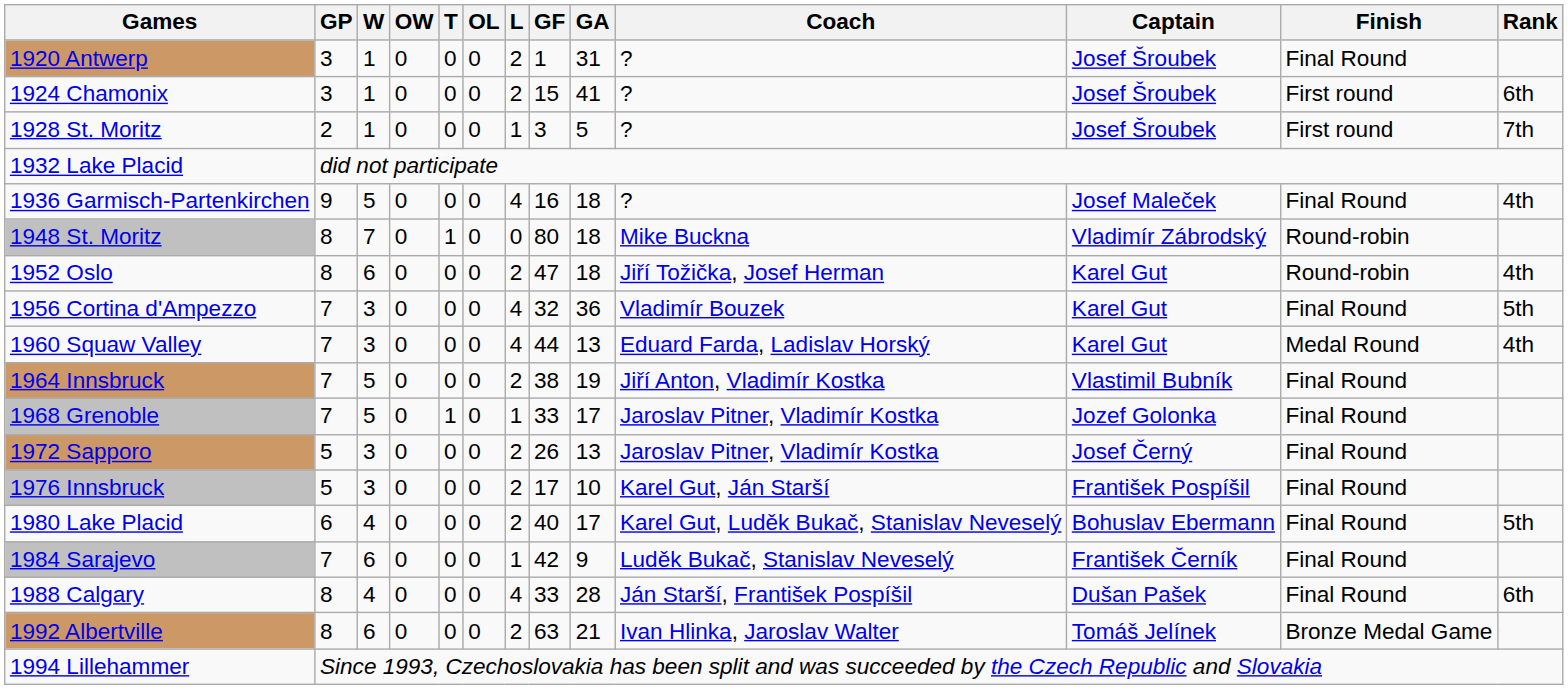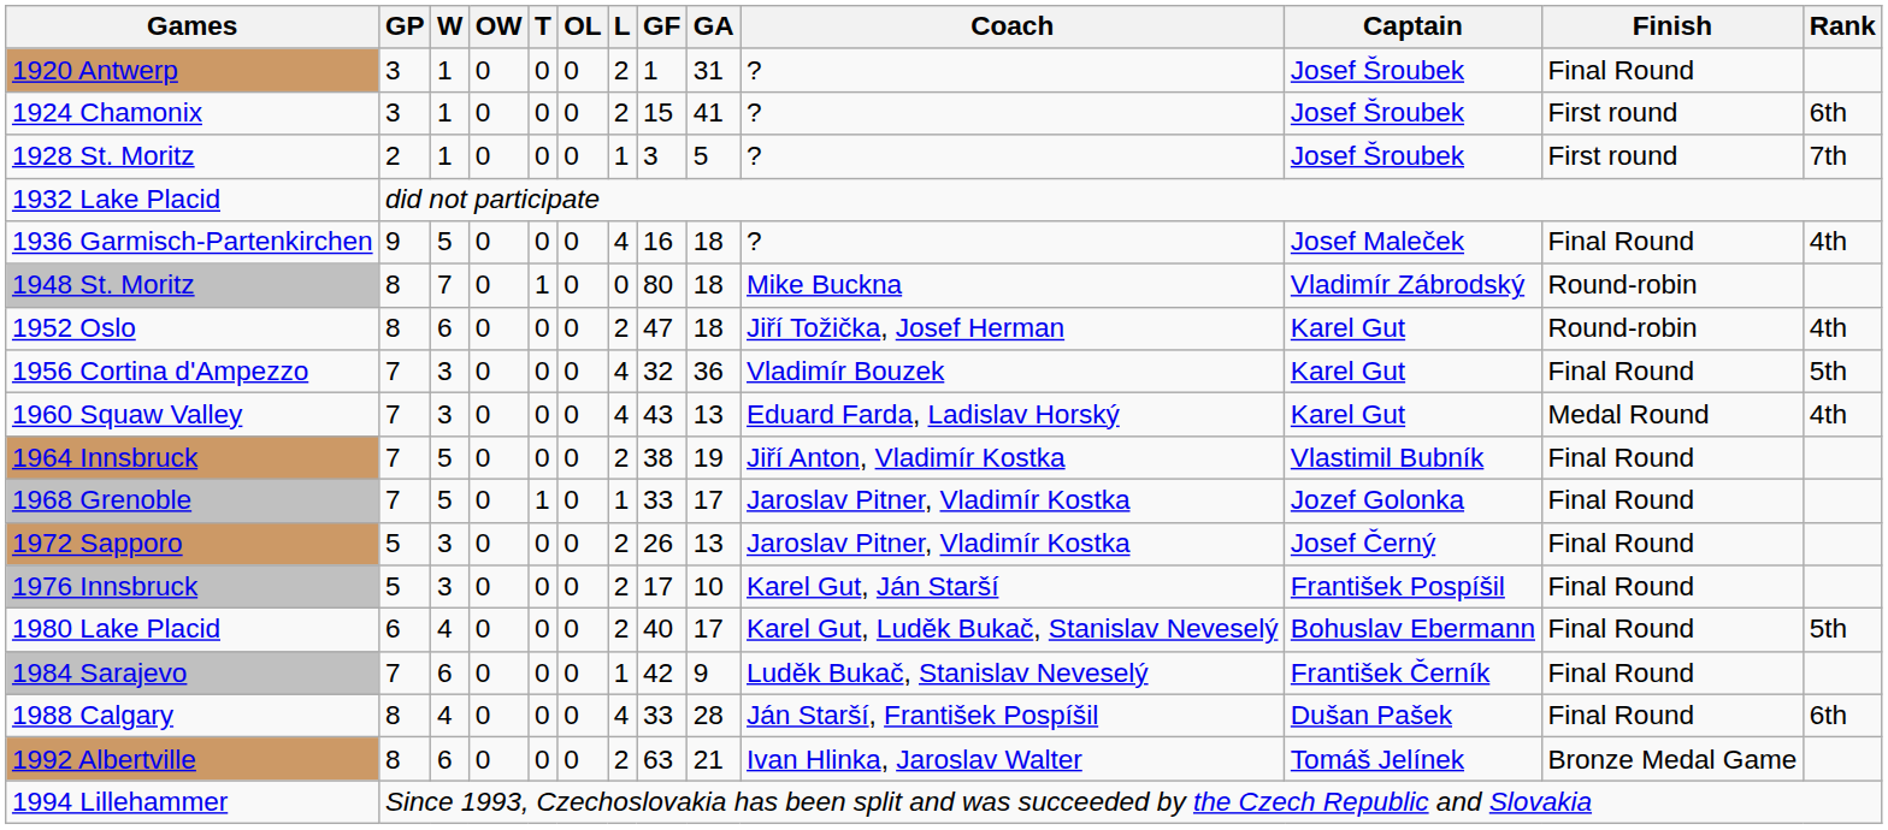 <table class="wikitable sortable">
 <tr>
 <th>Games</th>
 <th>GP</th>
 <th>W</th>
 <th>OW</th>
 <th>T</th>
 <th>OL</th>
 <th>L</th>
 <th>GF</th>
 <th>GA</th>
 <th>Coach</th>
 <th>Captain</th>
 <th>Finish</th>
 <th>Rank</th>
 </tr>
 <tr>
 <td style="background:#c96;"> <a href='#'>1920 Antwerp</a></td>
 <td>3</td>
 <td>1</td>
 <td>0</td>
 <td>0</td>
 <td>0</td>
 <td>2</td>
 <td>1</td>
 <td>31</td>
 <td>?</td>
 <td><a href='#'>Josef Šroubek</a></td>
 <td>Final Round</td>
 <td></td>
 </tr>
 <tr>
 <td> <a href='#'>1924 Chamonix</a></td>
 <td>3</td>
 <td>1</td>
 <td>0</td>
 <td>0</td>
 <td>0</td>
 <td>2</td>
 <td>15</td>
 <td>41</td>
 <td>?</td>
 <td><a href='#'>Josef Šroubek</a></td>
 <td>First round</td>
 <td>6th</td>
 </tr>
 <tr>
 <td> <a href='#'>1928 St. Moritz</a></td>
 <td>2</td>
 <td>1</td>
 <td>0</td>
 <td>0</td>
 <td>0</td>
 <td>1</td>
 <td>3</td>
 <td>5</td>
 <td>?</td>
 <td><a href='#'>Josef Šroubek</a></td>
 <td>First round</td>
 <td>7th</td>
 </tr>
 <tr>
 <td> <a href='#'>1932 Lake Placid</a></td>
 <td colspan=13><em>did not participate</em></td>
 </tr>
 <tr>
 <td> <a href='#'>1936 Garmisch-Partenkirchen</a></td>
 <td>9</td>
 <td>5</td>
 <td>0</td>
 <td>0</td>
 <td>0</td>
 <td>4</td>
 <td>16</td>
 <td>18</td>
 <td>?</td>
 <td><a href='#'>Josef Maleček</a></td>
 <td>Final Round</td>
 <td>4th</td>
 </tr>
 <tr>
 <td style="background:silver;"> <a href='#'>1948 St. Moritz</a></td>
 <td>8</td>
 <td>7</td>
 <td>0</td>
 <td>1</td>
 <td>0</td>
 <td>0</td>
 <td>80</td>
 <td>18</td>
 <td><a href='#'>Mike Buckna</a></td>
 <td><a href='#'>Vladimír Zábrodský</a></td>
 <td>Round-robin</td>
 <td></td>
 </tr>
 <tr>
 <td> <a href='#'>1952 Oslo</a></td>
 <td>8</td>
 <td>6</td>
 <td>0</td>
 <td>0</td>
 <td>0</td>
 <td>2</td>
 <td>47</td>
 <td>18</td>
 <td><a href='#'>Jiří Tožička</a>, <a href='#'>Josef Herman</a></td>
 <td><a href='#'>Karel Gut</a></td>
 <td>Round-robin</td>
 <td>4th</td>
 </tr>
 <tr>
 <td> <a href='#'>1956 Cortina d'Ampezzo</a></td>
 <td>7</td>
 <td>3</td>
 <td>0</td>
 <td>0</td>
 <td>0</td>
 <td>4</td>
 <td>32</td>
 <td>36</td>
 <td><a href='#'>Vladimír Bouzek</a></td>
 <td><a href='#'>Karel Gut</a></td>
 <td>Final Round</td>
 <td>5th</td>
 </tr>
 <tr>
 <td> <a href='#'>1960 Squaw Valley</a></td>
 <td>7</td>
 <td>3</td>
 <td>0</td>
 <td>0</td>
 <td>0</td>
 <td>4</td>
-<td>44</td>
+<td>43</td>
 <td>13</td>
 <td><a href='#'>Eduard Farda</a>, <a href='#'>Ladislav Horský</a></td>
 <td><a href='#'>Karel Gut</a></td>
 <td>Medal Round</td>
 <td>4th</td>
 </tr>
 <tr>
 <td style="background:#c96;"> <a href='#'>1964 Innsbruck</a></td>
 <td>7</td>
 <td>5</td>
 <td>0</td>
 <td>0</td>
 <td>0</td>
 <td>2</td>
 <td>38</td>
 <td>19</td>
 <td><a href='#'>Jiří Anton</a>, <a href='#'>Vladimír Kostka</a></td>
 <td><a href='#'>Vlastimil Bubník</a></td>
 <td>Final Round</td>
 <td></td>
 </tr>
 <tr>
 <td style="background:silver;"> <a href='#'>1968 Grenoble</a></td>
 <td>7</td>
 <td>5</td>
 <td>0</td>
 <td>1</td>
 <td>0</td>
 <td>1</td>
 <td>33</td>
 <td>17</td>
 <td><a href='#'>Jaroslav Pitner</a>, <a href='#'>Vladimír Kostka</a></td>
 <td><a href='#'>Jozef Golonka</a></td>
 <td>Final Round</td>
 <td></td>
 </tr>
 <tr>
 <td style="background:#c96;"> <a href='#'>1972 Sapporo</a></td>
 <td>5</td>
 <td>3</td>
 <td>0</td>
 <td>0</td>
 <td>0</td>
 <td>2</td>
 <td>26</td>
 <td>13</td>
 <td><a href='#'>Jaroslav Pitner</a>, <a href='#'>Vladimír Kostka</a></td>
 <td><a href='#'>Josef Černý</a></td>
 <td>Final Round</td>
 <td></td>
 </tr>
 <tr>
 <td style="background:silver;"> <a href='#'>1976 Innsbruck</a></td>
 <td>5</td>
 <td>3</td>
 <td>0</td>
 <td>0</td>
 <td>0</td>
 <td>2</td>
 <td>17</td>
 <td>10</td>
 <td><a href='#'>Karel Gut</a>, <a href='#'>Ján Starší</a></td>
 <td><a href='#'>František Pospíšil</a></td>
 <td>Final Round</td>
 <td></td>
 </tr>
 <tr>
 <td> <a href='#'>1980 Lake Placid</a></td>
 <td>6</td>
 <td>4</td>
 <td>0</td>
 <td>0</td>
 <td>0</td>
 <td>2</td>
 <td>40</td>
 <td>17</td>
 <td><a href='#'>Karel Gut</a>, <a href='#'>Luděk Bukač</a>, <a href='#'>Stanislav Neveselý</a></td>
 <td><a href='#'>Bohuslav Ebermann</a></td>
 <td>Final Round</td>
 <td>5th</td>
 </tr>
 <tr>
 <td style="background:silver;"> <a href='#'>1984 Sarajevo</a></td>
 <td>7</td>
 <td>6</td>
 <td>0</td>
 <td>0</td>
 <td>0</td>
 <td>1</td>
 <td>42</td>
 <td>9</td>
 <td><a href='#'>Luděk Bukač</a>, <a href='#'>Stanislav Neveselý</a></td>
 <td><a href='#'>František Černík</a></td>
 <td>Final Round</td>
 <td></td>
 </tr>
 <tr>
 <td> <a href='#'>1988 Calgary</a></td>
 <td>8</td>
 <td>4</td>
 <td>0</td>
 <td>0</td>
 <td>0</td>
 <td>4</td>
 <td>33</td>
 <td>28</td>
 <td><a href='#'>Ján Starší</a>, <a href='#'>František Pospíšil</a></td>
 <td><a href='#'>Dušan Pašek</a></td>
 <td>Final Round</td>
 <td>6th</td>
 </tr>
 <tr>
 <td style="background:#c96;"> <a href='#'>1992 Albertville</a></td>
 <td>8</td>
 <td>6</td>
 <td>0</td>
 <td>0</td>
 <td>0</td>
 <td>2</td>
 <td>63</td>
 <td>21</td>
 <td><a href='#'>Ivan Hlinka</a>, <a href='#'>Jaroslav Walter</a></td>
 <td><a href='#'>Tomáš Jelínek</a></td>
 <td>Bronze Medal Game</td>
 <td></td>
 </tr>
 <tr>
 <td> <a href='#'>1994 Lillehammer</a></td>
 <td colspan=12><em>Since 1993, Czechoslovakia has been split and was succeeded by <a href='#'>the Czech Republic</a> and <a href='#'>Slovakia</a></em></td>
 </tr>
 </table>
